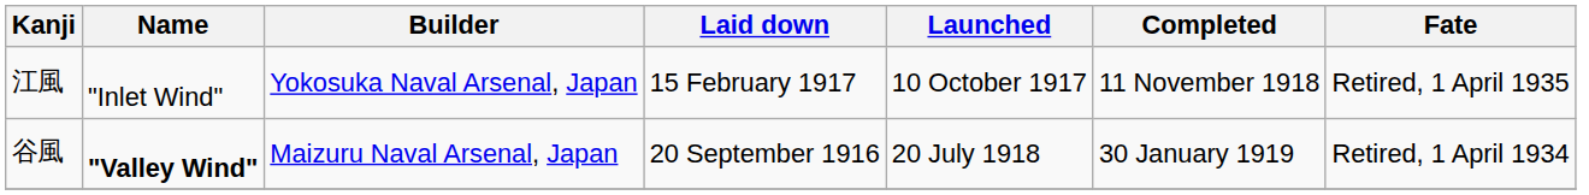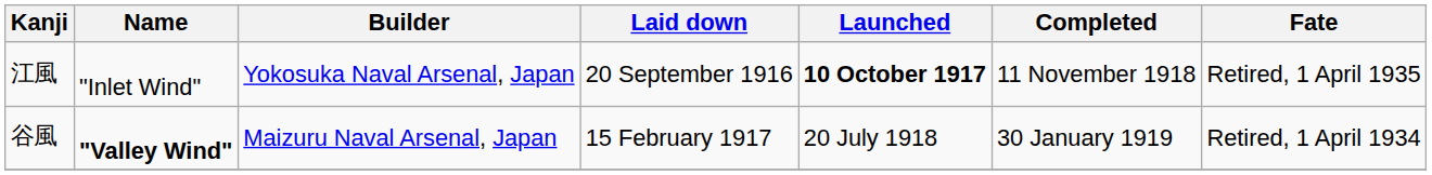 <table class="wikitable plainrowheaders">
 <tr>
 <th scope="col">Kanji</th>
 <th scope="col">Name</th>
 <th scope="col">Builder</th>
 <th scope="col"><a href='#'>Laid down</a></th>
 <th scope="col"><a href='#'>Launched</a></th>
 <th scope="col">Completed</th>
 <th scope="col">Fate</th>
 </tr>
 <tr>
 <td>江風</td>
 <td><br>"Inlet Wind"</td>
 <td><a href='#'>Yokosuka Naval Arsenal</a>, <a href='#'>Japan</a></td>
-<td>15 February 1917</td>
-<td>10 October 1917</td>
+<td>20 September 1916</td>
+<td><strong>10 October 1917</strong></td>
 <td>11 November 1918</td>
 <td>Retired, 1 April 1935</td>
 </tr>
 <tr>
 <td>谷風</td>
 <td><strong><br>"Valley Wind"</strong></td>
 <td><a href='#'>Maizuru Naval Arsenal</a>, <a href='#'>Japan</a></td>
-<td>20 September 1916</td>
+<td>15 February 1917</td>
 <td>20 July 1918</td>
 <td>30 January 1919</td>
 <td>Retired, 1 April 1934</td>
 </tr>
 <tr>
 </tr>
 </table>
